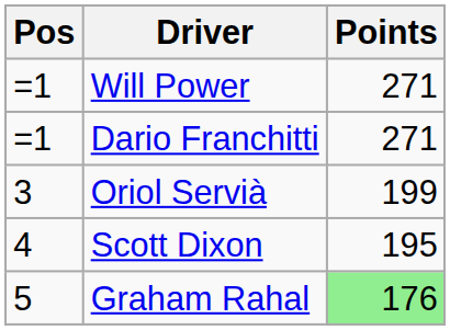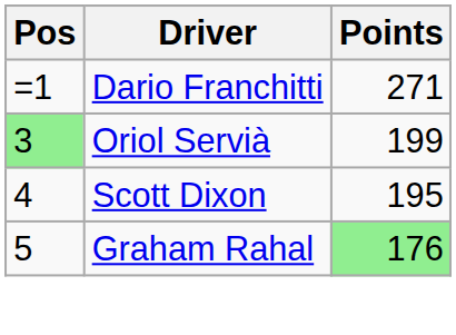 <table class="wikitable" style="font-size: 95%;">
 <tr>
 <th>Pos</th>
 <th>Driver</th>
 <th>Points</th>
 </tr>
 <tr>
 <td>=1</td>
-<td> <a href='#'>Will Power</a></td>
-<td align="right">271</td>
-</tr>
-<tr>
-<td>=1</td>
 <td> <a href='#'>Dario Franchitti</a></td>
 <td align="right">271</td>
 </tr>
 <tr>
-<td>3</td>
+<td style="background: lightgreen;">3</td>
 <td> <a href='#'>Oriol Servià</a></td>
 <td align="right">199</td>
 </tr>
 <tr>
 <td>4</td>
 <td> <a href='#'>Scott Dixon</a></td>
 <td align="right">195</td>
 </tr>
 <tr>
 <td>5</td>
 <td> <a href='#'>Graham Rahal</a></td>
 <td align="right" style="background: lightgreen;">176</td>
 </tr>
 </table>
